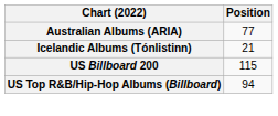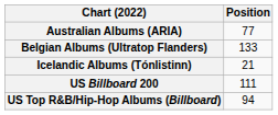 <table class="wikitable sortable plainrowheaders" style="text-align:center">
 <tr>
 <th scope="col">Chart (2022)</th>
 <th scope="col">Position</th>
 </tr>
 <tr>
 <th scope="row">Australian Albums (ARIA)</th>
 <td>77</td>
 </tr>
 <tr>
+<th scope="row">Belgian Albums (Ultratop Flanders)</th>
+<td>133</td>
+</tr>
+<tr>
 <th scope="row">Icelandic Albums (Tónlistinn)</th>
 <td>21</td>
 </tr>
 <tr>
 <th scope="row">US <em>Billboard</em> 200</th>
-<td>115</td>
+<td>111</td>
 </tr>
 <tr>
 <th scope="row">US Top R&B/Hip-Hop Albums (<em>Billboard</em>)</th>
 <td>94</td>
 </tr>
 </table>
